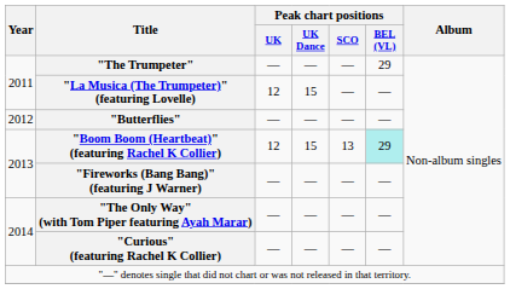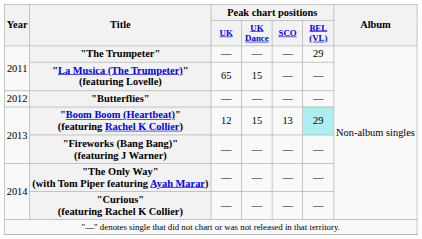 <table class="wikitable plainrowheaders" style="text-align:center;">
 <tr>
 <th scope="col" rowspan="2">Year</th>
 <th scope="col" rowspan="2">Title</th>
 <th scope="col" colspan="4">Peak chart positions</th>
 <th scope="col" rowspan="2">Album</th>
 </tr>
 <tr>
 <th scope="col" style="width:3em;font-size:85%;"><a href='#'>UK</a><br></th>
 <th scope="col" style="width:3em;font-size:85%;"><a href='#'>UK Dance</a><br></th>
 <th scope="col" style="width:3em;font-size:85%;"><a href='#'>SCO</a><br></th>
 <th scope="col" style="width:3em;font-size:85%;"><a href='#'>BEL (VL)</a><br></th>
 </tr>
 <tr>
 <td rowspan="2">2011</td>
 <th scope="row">"The Trumpeter"</th>
 <td>—</td>
 <td>—</td>
 <td>—</td>
 <td>29</td>
 <td rowspan="7">Non-album singles</td>
 </tr>
 <tr>
 <th scope="row">"<a href='#'>La Musica (The Trumpeter)</a>"<br><span>(featuring Lovelle)</span></th>
-<td>12</td>
+<td>65</td>
 <td>15</td>
 <td>—</td>
 <td>—</td>
 </tr>
 <tr>
 <td>2012</td>
 <th scope="row">"Butterflies"</th>
 <td>—</td>
 <td>—</td>
 <td>—</td>
 <td>—</td>
 </tr>
 <tr>
 <td rowspan="2">2013</td>
 <th scope="row">"<a href='#'>Boom Boom (Heartbeat)</a>"<br><span>(featuring <a href='#'>Rachel K Collier</a>)</span></th>
 <td>12</td>
 <td>15</td>
 <td>13</td>
 <td style="background: paleturquoise;">29</td>
 </tr>
 <tr>
 <th scope="row">"Fireworks (Bang Bang)"<br><span>(featuring J Warner)</span></th>
 <td>—</td>
 <td>—</td>
 <td>—</td>
 <td>—</td>
 </tr>
 <tr>
 <td rowspan="2">2014</td>
 <th scope="row">"The Only Way"<br><span>(with Tom Piper featuring <a href='#'>Ayah Marar</a>)</span></th>
 <td>—</td>
 <td>—</td>
 <td>—</td>
 <td>—</td>
 </tr>
 <tr>
 <th scope="row">"Curious"<br><span>(featuring Rachel K Collier)</span></th>
 <td>—</td>
 <td>—</td>
 <td>—</td>
 <td>—</td>
 </tr>
 <tr>
 <td colspan="10" style="font-size:85%">"—" denotes single that did not chart or was not released in that territory.</td>
 </tr>
 <tr>
 </tr>
 </table>
